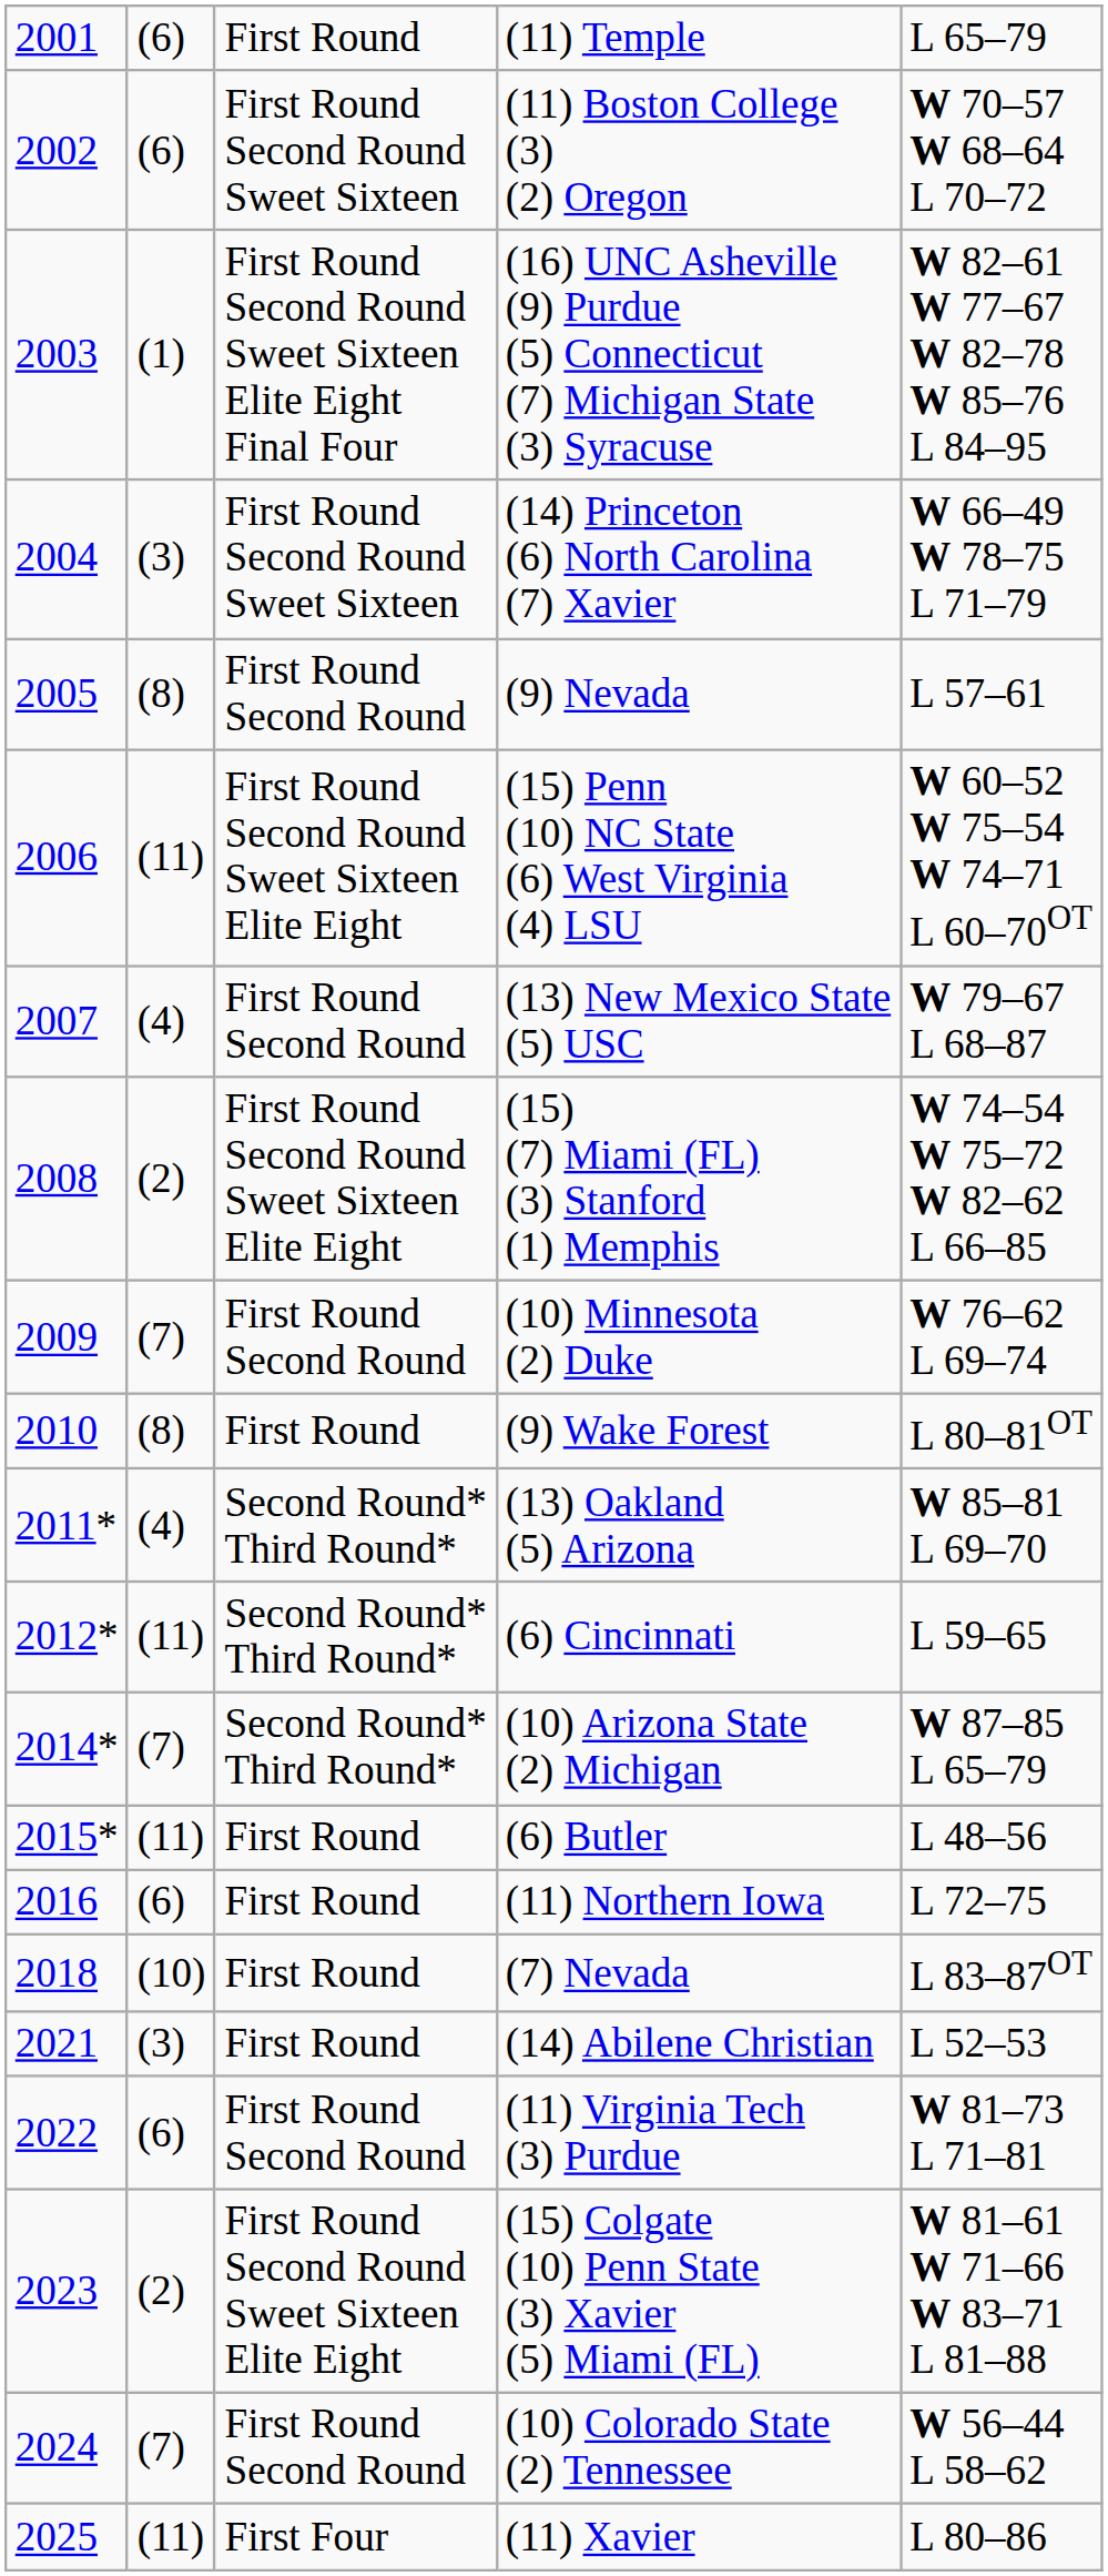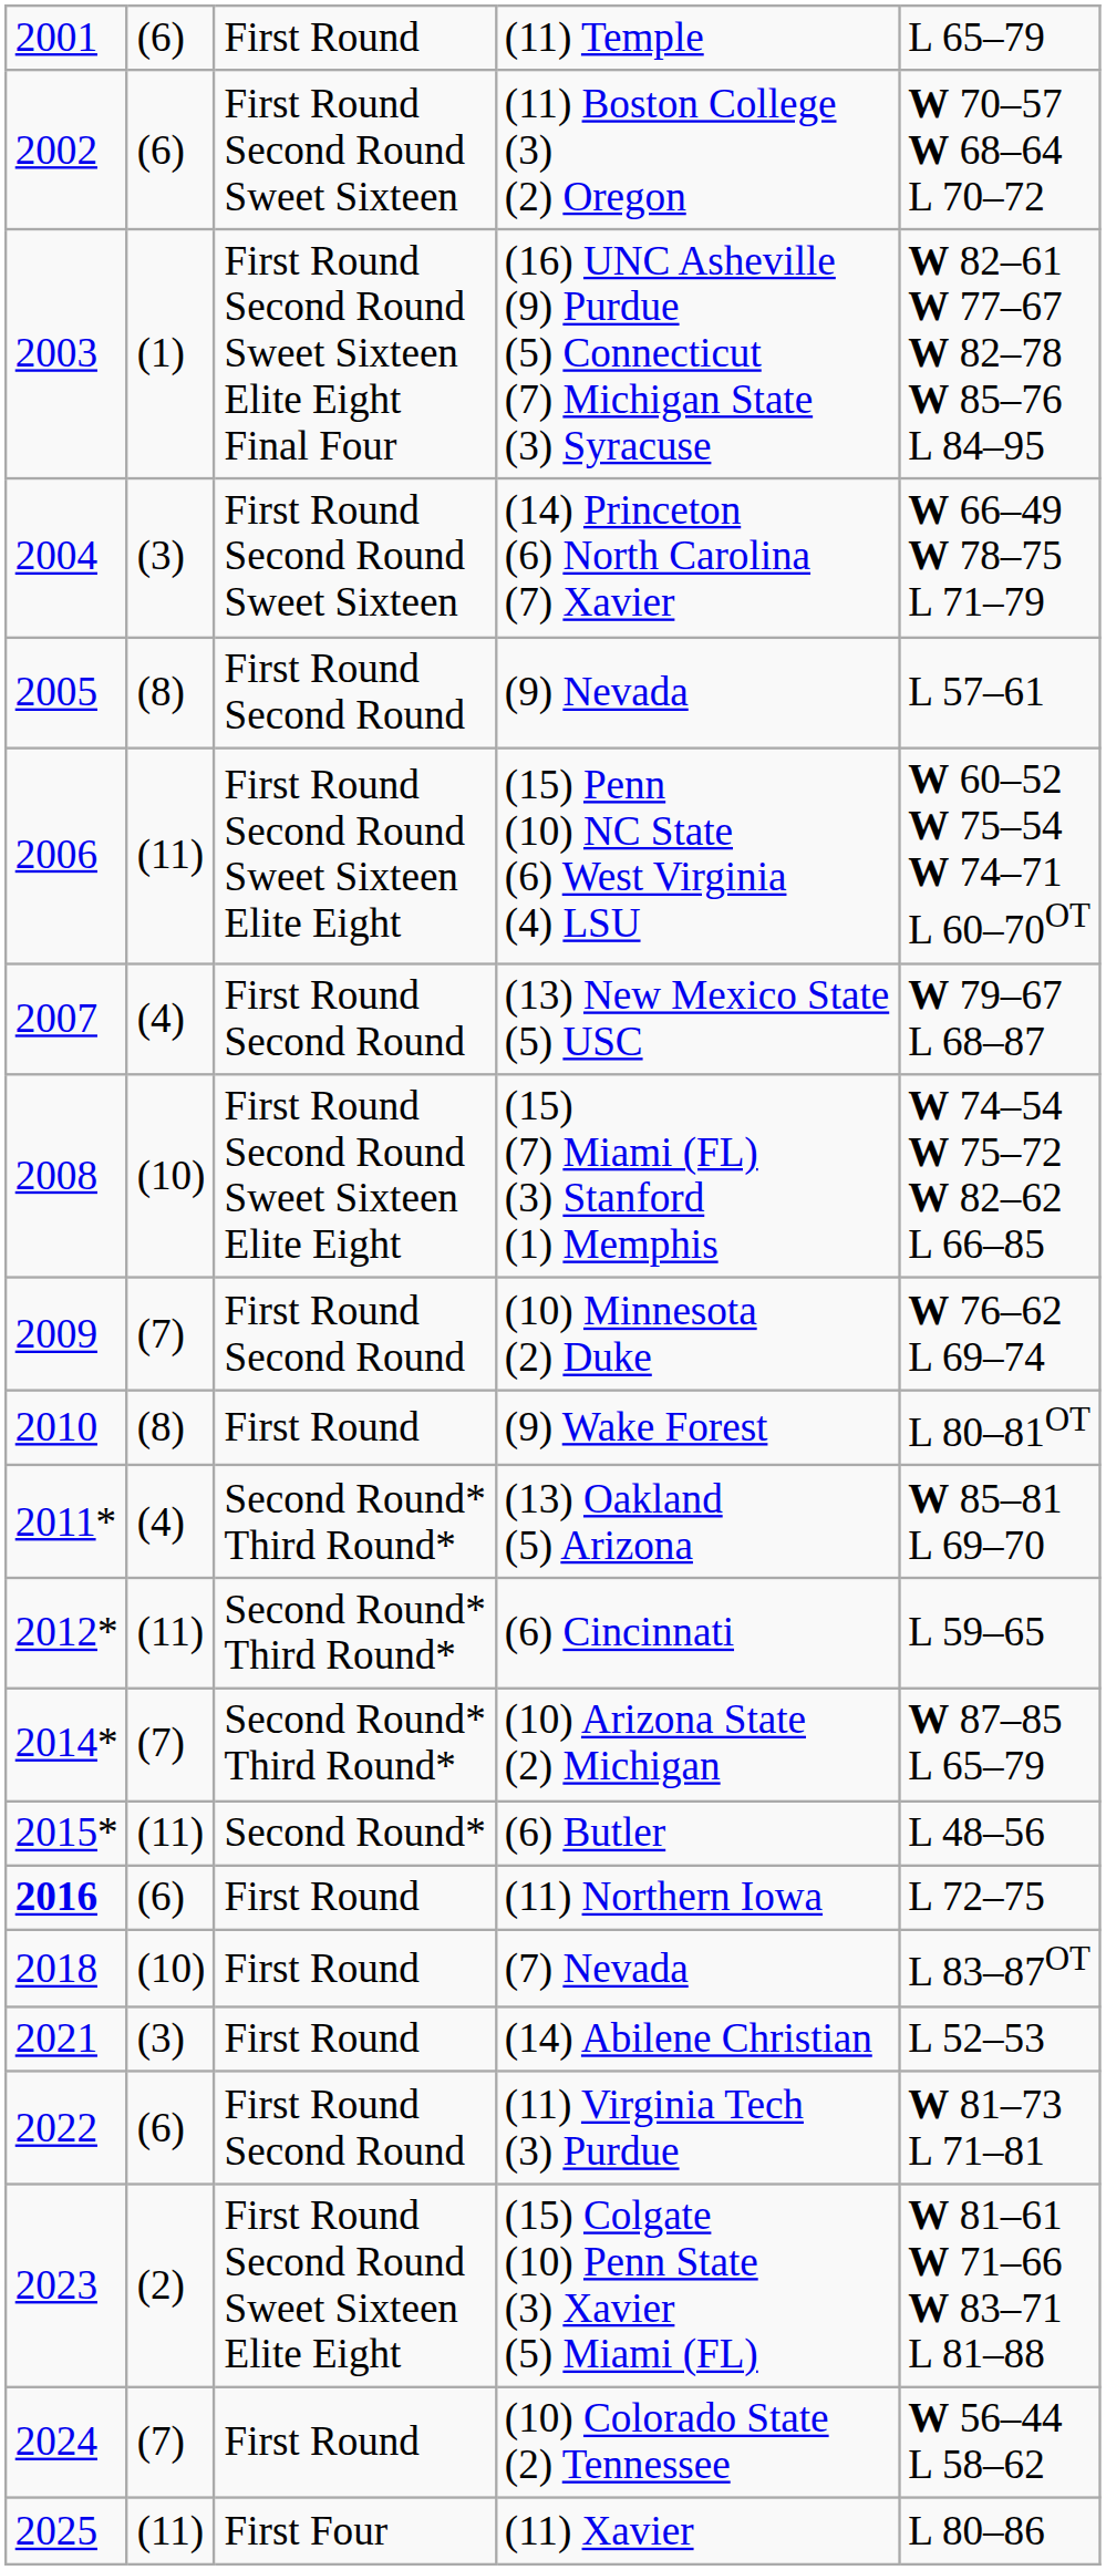 <table class="wikitable">
 <tr>
 <td><a href='#'>2001</a></td>
 <td>(6)</td>
 <td>First Round</td>
 <td>(11) <a href='#'>Temple</a></td>
 <td>L 65–79</td>
 </tr>
 <tr>
 <td><a href='#'>2002</a></td>
 <td>(6)</td>
 <td>First Round<br>Second Round<br>Sweet Sixteen</td>
 <td>(11) <a href='#'>Boston College</a><br>(3) <br>(2) <a href='#'>Oregon</a></td>
 <td><strong>W</strong> 70–57<br><strong>W</strong> 68–64<br>L 70–72</td>
 </tr>
 <tr>
 <td><a href='#'>2003</a></td>
 <td>(1)</td>
 <td>First Round<br>Second Round<br>Sweet Sixteen<br>Elite Eight<br>Final Four</td>
 <td>(16) <a href='#'>UNC Asheville</a><br>(9) <a href='#'>Purdue</a><br>(5) <a href='#'>Connecticut</a><br>(7) <a href='#'>Michigan State</a><br>(3) <a href='#'>Syracuse</a></td>
 <td><strong>W</strong> 82–61<br><strong>W</strong> 77–67<br><strong>W</strong> 82–78<br><strong>W</strong> 85–76<br>L 84–95</td>
 </tr>
 <tr>
 <td><a href='#'>2004</a></td>
 <td>(3)</td>
 <td>First Round<br>Second Round<br>Sweet Sixteen</td>
 <td>(14) <a href='#'>Princeton</a><br>(6) <a href='#'>North Carolina</a><br>(7) <a href='#'>Xavier</a></td>
 <td><strong>W</strong> 66–49<br><strong>W</strong> 78–75<br>L 71–79</td>
 </tr>
 <tr>
 <td><a href='#'>2005</a></td>
 <td>(8)</td>
 <td>First Round<br>Second Round</td>
 <td>(9) <a href='#'>Nevada</a></td>
 <td>L 57–61</td>
 </tr>
 <tr>
 <td><a href='#'>2006</a></td>
 <td>(11)</td>
 <td>First Round<br>Second Round<br>Sweet Sixteen<br>Elite Eight</td>
 <td>(15) <a href='#'>Penn</a><br>(10) <a href='#'>NC State</a><br>(6) <a href='#'>West Virginia</a><br>(4) <a href='#'>LSU</a></td>
 <td><strong>W</strong> 60–52<br><strong>W</strong> 75–54<br><strong>W</strong> 74–71<br>L 60–70<sup>OT</sup></td>
 </tr>
 <tr>
 <td><a href='#'>2007</a></td>
 <td>(4)</td>
 <td>First Round<br>Second Round</td>
 <td>(13) <a href='#'>New Mexico State</a><br>(5) <a href='#'>USC</a></td>
 <td><strong>W</strong> 79–67<br>L 68–87</td>
 </tr>
 <tr>
 <td><a href='#'>2008</a></td>
-<td>(2)</td>
+<td>(10)</td>
 <td>First Round<br>Second Round<br>Sweet Sixteen<br>Elite Eight</td>
 <td>(15) <br>(7) <a href='#'>Miami (FL)</a><br>(3) <a href='#'>Stanford</a><br>(1) <a href='#'>Memphis</a></td>
 <td><strong>W</strong> 74–54<br><strong>W</strong> 75–72<br><strong>W</strong> 82–62<br>L 66–85</td>
 </tr>
 <tr>
 <td><a href='#'>2009</a></td>
 <td>(7)</td>
 <td>First Round<br>Second Round</td>
 <td>(10) <a href='#'>Minnesota</a><br>(2) <a href='#'>Duke</a></td>
 <td><strong>W</strong> 76–62<br>L 69–74</td>
 </tr>
 <tr>
 <td><a href='#'>2010</a></td>
 <td>(8)</td>
 <td>First Round</td>
 <td>(9) <a href='#'>Wake Forest</a></td>
 <td>L 80–81<sup>OT</sup></td>
 </tr>
 <tr>
 <td><a href='#'>2011</a>*</td>
 <td>(4)</td>
 <td>Second Round*<br>Third Round*</td>
 <td>(13) <a href='#'>Oakland</a><br>(5) <a href='#'>Arizona</a></td>
 <td><strong>W</strong> 85–81<br>L 69–70</td>
 </tr>
 <tr>
 <td><a href='#'>2012</a>*</td>
 <td>(11)</td>
 <td>Second Round*<br>Third Round*</td>
 <td>(6) <a href='#'>Cincinnati</a></td>
 <td>L 59–65</td>
 </tr>
 <tr>
 <td><a href='#'>2014</a>*</td>
 <td>(7)</td>
 <td>Second Round*<br>Third Round*</td>
 <td>(10) <a href='#'>Arizona State</a><br>(2) <a href='#'>Michigan</a></td>
 <td><strong>W</strong> 87–85<br>L 65–79</td>
 </tr>
 <tr>
 <td><a href='#'>2015</a>*</td>
 <td>(11)</td>
-<td>First Round</td>
+<td>Second Round*</td>
 <td>(6) <a href='#'>Butler</a></td>
 <td>L 48–56</td>
 </tr>
 <tr>
-<td><a href='#'>2016</a></td>
+<td><strong><a href='#'>2016</a></strong></td>
 <td>(6)</td>
 <td>First Round</td>
 <td>(11) <a href='#'>Northern Iowa</a></td>
 <td>L 72–75</td>
 </tr>
 <tr>
 <td><a href='#'>2018</a></td>
 <td>(10)</td>
 <td>First Round</td>
 <td>(7) <a href='#'>Nevada</a></td>
 <td>L 83–87<sup>OT</sup></td>
 </tr>
 <tr>
 <td><a href='#'>2021</a></td>
 <td>(3)</td>
 <td>First Round</td>
 <td>(14) <a href='#'>Abilene Christian</a></td>
 <td>L 52–53</td>
 </tr>
 <tr>
 <td><a href='#'>2022</a></td>
 <td>(6)</td>
 <td>First Round<br>Second Round</td>
 <td>(11) <a href='#'>Virginia Tech</a><br>(3) <a href='#'>Purdue</a></td>
 <td><strong>W</strong> 81–73<br> L 71–81</td>
 </tr>
 <tr>
 <td><a href='#'>2023</a></td>
 <td>(2)</td>
 <td>First Round<br>Second Round<br>Sweet Sixteen<br>Elite Eight</td>
 <td>(15) <a href='#'>Colgate</a><br> (10) <a href='#'>Penn State</a><br> (3) <a href='#'>Xavier</a><br> (5) <a href='#'>Miami (FL)</a></td>
 <td><strong>W</strong> 81–61<br> <strong>W</strong> 71–66<br> <strong>W</strong> 83–71<br> L 81–88</td>
 </tr>
 <tr>
 <td><a href='#'>2024</a></td>
 <td>(7)</td>
-<td>First Round<br>Second Round</td>
+<td>First Round</td>
 <td>(10) <a href='#'>Colorado State</a><br> (2) <a href='#'>Tennessee</a></td>
 <td><strong>W</strong> 56–44<br> L 58–62</td>
 </tr>
 <tr>
 <td><a href='#'>2025</a></td>
 <td>(11)</td>
 <td>First Four</td>
 <td>(11) <a href='#'>Xavier</a></td>
 <td>L 80–86</td>
 </tr>
 </table>
